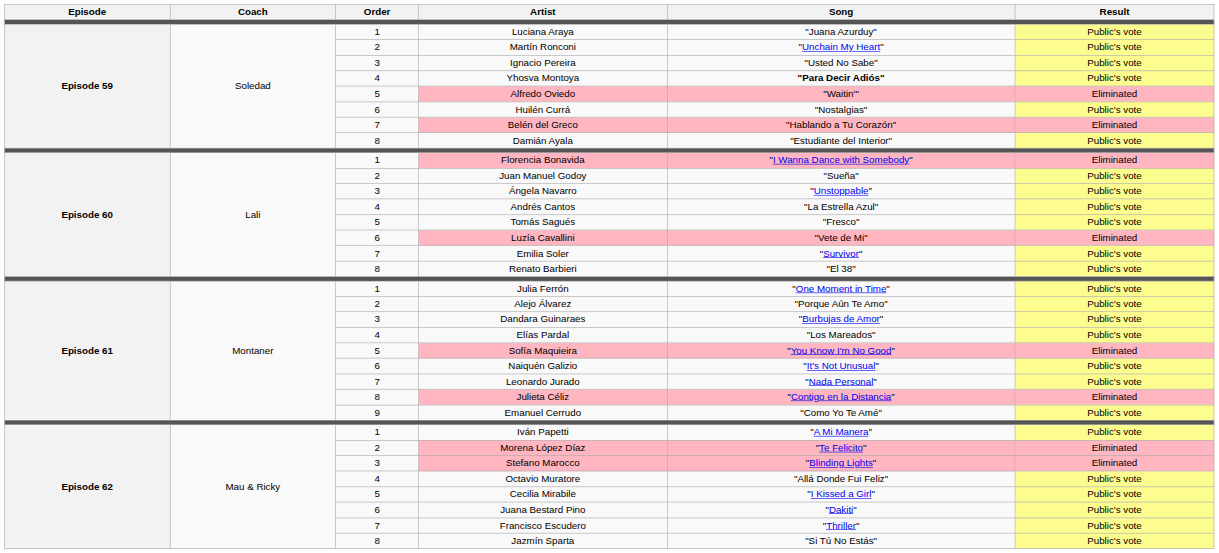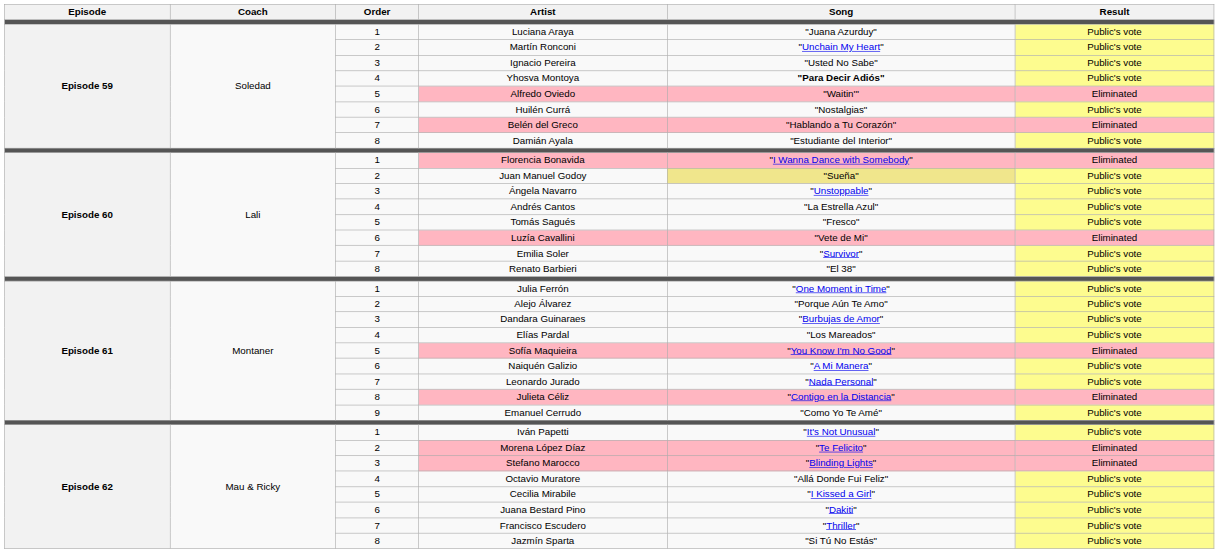 <table class="wikitable" style="text-align:center; width:100%">
 <tr>
 <th style="width:10%">Episode</th>
 <th style="width:10%">Coach</th>
 <th style="width:05%">Order</th>
 <th style="width:15%">Artist</th>
 <th style="width:21%">Song</th>
 <th style="width:12%">Result</th>
 </tr>
 <tr>
 <td colspan="6" style="background:#555"></td>
 </tr>
 <tr>
 <th rowspan="8" scope="row">Episode 59<br></th>
 <td rowspan="8">Soledad</td>
 <td>1</td>
 <td>Luciana Araya</td>
 <td>"Juana Azurduy"</td>
 <td style="background:#fdfc8f">Public's vote</td>
 </tr>
 <tr>
 <td>2</td>
 <td>Martín Ronconi</td>
 <td>"<a href='#'>Unchain My Heart</a>"</td>
 <td style="background:#fdfc8f">Public's vote</td>
 </tr>
 <tr>
 <td>3</td>
 <td>Ignacio Pereira</td>
 <td>"Usted No Sabe"</td>
 <td style="background:#fdfc8f">Public's vote</td>
 </tr>
 <tr>
 <td>4</td>
 <td>Yhosva Montoya</td>
 <td><strong>"Para Decir Adiós"</strong></td>
 <td style="background:#fdfc8f">Public's vote</td>
 </tr>
 <tr>
 <td>5</td>
 <td style="background:lightpink">Alfredo Oviedo</td>
 <td style="background:lightpink">"Waitin'"</td>
 <td style="background:lightpink">Eliminated</td>
 </tr>
 <tr>
 <td>6</td>
 <td>Huilén Currá</td>
 <td>"Nostalgias"</td>
 <td style="background:#fdfc8f">Public's vote</td>
 </tr>
 <tr>
 <td>7</td>
 <td style="background:lightpink">Belén del Greco</td>
 <td style="background:lightpink">"Hablando a Tu Corazón"</td>
 <td style="background:lightpink">Eliminated</td>
 </tr>
 <tr>
 <td>8</td>
 <td>Damián Ayala</td>
 <td>"Estudiante del Interior"</td>
 <td style="background:#fdfc8f">Public's vote</td>
 </tr>
 <tr>
 <td colspan="6" style="background:#555"></td>
 </tr>
 <tr>
 <th rowspan="8" scope="row">Episode 60<br></th>
 <td rowspan="8">Lali</td>
 <td>1</td>
 <td style="background:lightpink">Florencia Bonavida</td>
 <td style="background:lightpink">"<a href='#'>I Wanna Dance with Somebody</a>"</td>
 <td style="background:lightpink">Eliminated</td>
 </tr>
 <tr>
 <td>2</td>
 <td>Juan Manuel Godoy</td>
-<td>"Sueña"</td>
+<td style="background: khaki;">"Sueña"</td>
 <td style="background:#fdfc8f">Public's vote</td>
 </tr>
 <tr>
 <td>3</td>
 <td>Ángela Navarro</td>
 <td>"<a href='#'>Unstoppable</a>"</td>
 <td style="background:#fdfc8f">Public's vote</td>
 </tr>
 <tr>
 <td>4</td>
 <td>Andrés Cantos</td>
 <td>"La Estrella Azul"</td>
 <td style="background:#fdfc8f">Public's vote</td>
 </tr>
 <tr>
 <td>5</td>
 <td>Tomás Sagués</td>
 <td>"Fresco"</td>
 <td style="background:#fdfc8f">Public's vote</td>
 </tr>
 <tr>
 <td>6</td>
 <td style="background:lightpink">Luzía Cavallini</td>
 <td style="background:lightpink">"Vete de Mi"</td>
 <td style="background:lightpink">Eliminated</td>
 </tr>
 <tr>
 <td>7</td>
 <td>Emilia Soler</td>
 <td>"<a href='#'>Survivor</a>"</td>
 <td style="background:#fdfc8f">Public's vote</td>
 </tr>
 <tr>
 <td>8</td>
 <td>Renato Barbieri</td>
 <td>"El 38"</td>
 <td style="background:#fdfc8f">Public's vote</td>
 </tr>
 <tr>
 <td colspan="6" style="background:#555"></td>
 </tr>
 <tr>
 <th rowspan="9" scope="row">Episode 61<br></th>
 <td rowspan="9">Montaner</td>
 <td>1</td>
 <td>Julia Ferrón</td>
 <td>"<a href='#'>One Moment in Time</a>"</td>
 <td style="background:#fdfc8f">Public's vote</td>
 </tr>
 <tr>
 <td>2</td>
 <td>Alejo Álvarez</td>
 <td>"Porque Aún Te Amo"</td>
 <td style="background:#fdfc8f">Public's vote</td>
 </tr>
 <tr>
 <td>3</td>
 <td>Dandara Guinaraes</td>
 <td>"<a href='#'>Burbujas de Amor</a>"</td>
 <td style="background:#fdfc8f">Public's vote</td>
 </tr>
 <tr>
 <td>4</td>
 <td>Elías Pardal</td>
 <td>"Los Mareados"</td>
 <td style="background:#fdfc8f">Public's vote</td>
 </tr>
 <tr>
 <td>5</td>
 <td style="background:lightpink">Sofía Maquieira</td>
 <td style="background:lightpink">"<a href='#'>You Know I'm No Good</a>"</td>
 <td style="background:lightpink">Eliminated</td>
 </tr>
 <tr>
 <td>6</td>
 <td>Naiquén Galizio</td>
-<td>"<a href='#'>It's Not Unusual</a>"</td>
+<td>"<a href='#'>A Mi Manera</a>"</td>
 <td style="background:#fdfc8f">Public's vote</td>
 </tr>
 <tr>
 <td>7</td>
 <td>Leonardo Jurado</td>
 <td>"<a href='#'>Nada Personal</a>"</td>
 <td style="background:#fdfc8f">Public's vote</td>
 </tr>
 <tr>
 <td>8</td>
 <td style="background:lightpink">Julieta Céliz</td>
 <td style="background:lightpink">"<a href='#'>Contigo en la Distancia</a>"</td>
 <td style="background:lightpink">Eliminated</td>
 </tr>
 <tr>
 <td>9</td>
 <td>Emanuel Cerrudo</td>
 <td>"Como Yo Te Amé"</td>
 <td style="background:#fdfc8f">Public's vote</td>
 </tr>
 <tr>
 <td colspan="6" style="background:#555"></td>
 </tr>
 <tr>
 <th rowspan="8" scope="row">Episode 62<br></th>
 <td rowspan="8">Mau & Ricky</td>
 <td>1</td>
 <td>Iván Papetti</td>
-<td>"<a href='#'>A Mi Manera</a>"</td>
+<td>"<a href='#'>It's Not Unusual</a>"</td>
 <td style="background:#fdfc8f">Public's vote</td>
 </tr>
 <tr>
 <td>2</td>
 <td style="background:lightpink">Morena López Díaz</td>
 <td style="background:lightpink">"<a href='#'>Te Felicito</a>"</td>
 <td style="background:lightpink">Eliminated</td>
 </tr>
 <tr>
 <td>3</td>
 <td style="background:lightpink">Stefano Marocco</td>
 <td style="background:lightpink">"<a href='#'>Blinding Lights</a>"</td>
 <td style="background:lightpink">Eliminated</td>
 </tr>
 <tr>
 <td>4</td>
 <td>Octavio Muratore</td>
 <td>"Allá Donde Fui Feliz"</td>
 <td style="background:#fdfc8f">Public's vote</td>
 </tr>
 <tr>
 <td>5</td>
 <td>Cecilia Mirabile</td>
 <td>"<a href='#'>I Kissed a Girl</a>"</td>
 <td style="background:#fdfc8f">Public's vote</td>
 </tr>
 <tr>
 <td>6</td>
 <td>Juana Bestard Pino</td>
 <td>"<a href='#'>Dakiti</a>"</td>
 <td style="background:#fdfc8f">Public's vote</td>
 </tr>
 <tr>
 <td>7</td>
 <td>Francisco Escudero</td>
 <td>"<a href='#'>Thriller</a>"</td>
 <td style="background:#fdfc8f">Public's vote</td>
 </tr>
 <tr>
 <td>8</td>
 <td>Jazmín Sparta</td>
 <td>"Si Tú No Estás"</td>
 <td style="background:#fdfc8f">Public's vote</td>
 </tr>
 </table>
